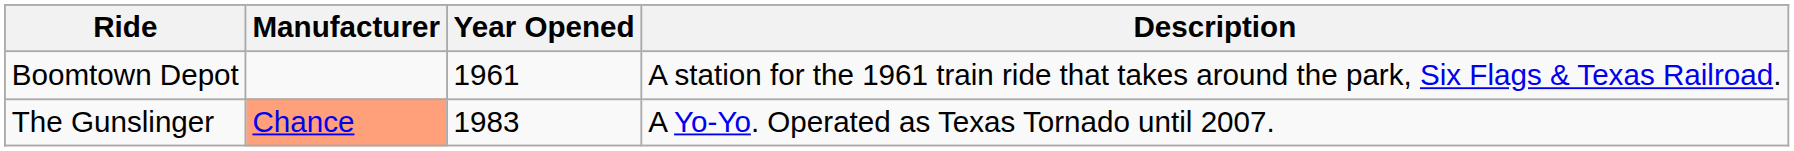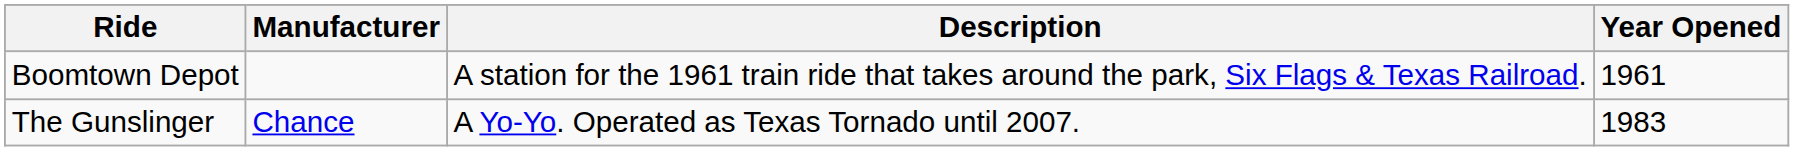 <table class=wikitable>
 <tr>
 <th>Ride</th>
 <th>Manufacturer</th>
+<th>Description</th>
 <th>Year Opened</th>
-<th>Description</th>
 </tr>
 <tr>
 <td>Boomtown Depot</td>
 <td></td>
+<td>A station for the 1961 train ride that takes around the park, <a href='#'>Six Flags & Texas Railroad</a>.</td>
 <td>1961</td>
-<td>A station for the 1961 train ride that takes around the park, <a href='#'>Six Flags & Texas Railroad</a>.</td>
 </tr>
 <tr>
 <td>The Gunslinger</td>
-<td style="background: lightsalmon;"><a href='#'>Chance</a></td>
+<td><a href='#'>Chance</a></td>
+<td>A <a href='#'>Yo-Yo</a>. Operated as Texas Tornado until 2007.</td>
 <td>1983</td>
-<td>A <a href='#'>Yo-Yo</a>. Operated as Texas Tornado until 2007.</td>
 </tr>
 </table>
